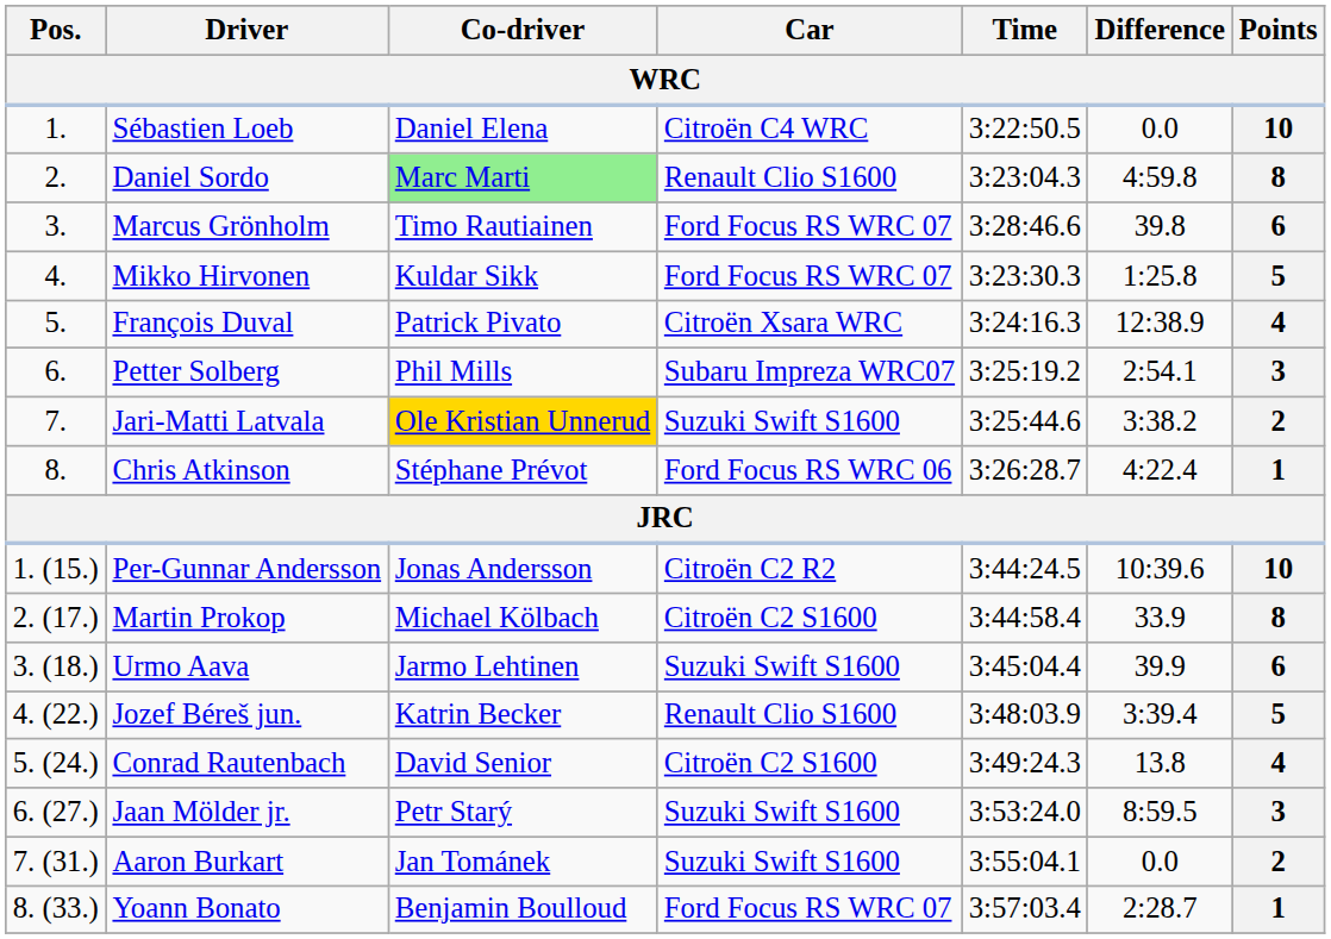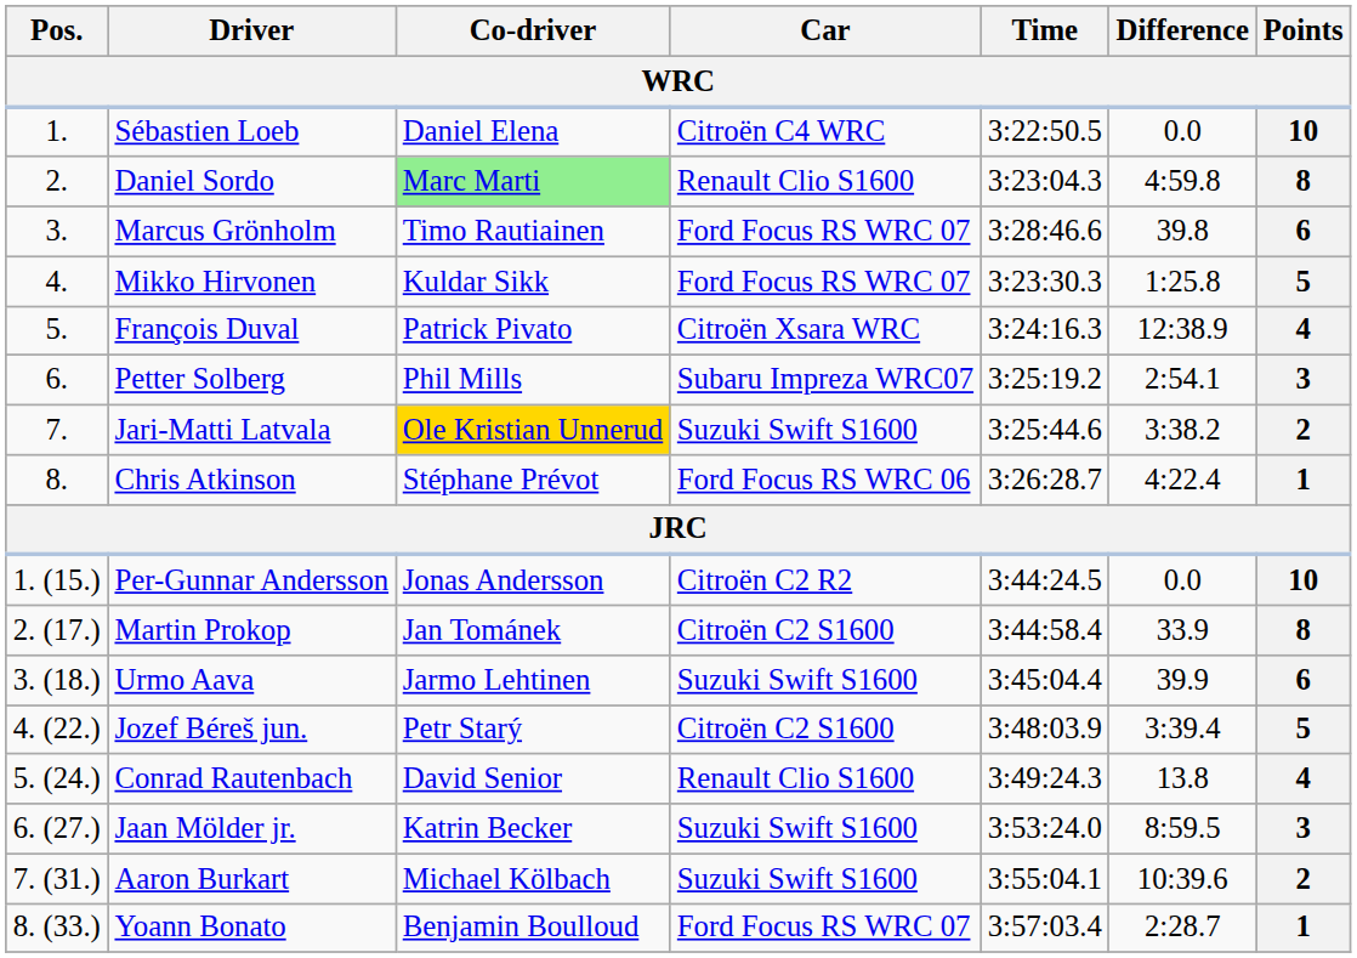 <table class="wikitable" style="text-align: center; font-size: 90%; max-width: 950px;">
 <tr>
 <th>Pos.</th>
 <th>Driver</th>
 <th>Co-driver</th>
 <th>Car</th>
 <th>Time</th>
 <th>Difference</th>
 <th>Points</th>
 </tr>
 <tr>
 <th colspan="7" style="border-bottom: 2px solid LightSteelBlue;">WRC</th>
 </tr>
 <tr>
 <td>1.</td>
 <td align=left> <a href='#'>Sébastien Loeb</a></td>
 <td align=left> <a href='#'>Daniel Elena</a></td>
 <td align=left><a href='#'>Citroën C4 WRC</a></td>
 <td>3:22:50.5</td>
 <td>0.0</td>
 <th>10</th>
 </tr>
 <tr>
 <td>2.</td>
 <td align=left> <a href='#'>Daniel Sordo</a></td>
 <td align=left style="background: lightgreen;"> <a href='#'>Marc Marti</a></td>
 <td align="left"><a href='#'>Renault Clio S1600</a></td>
 <td>3:23:04.3</td>
 <td>4:59.8</td>
 <th>8</th>
 </tr>
 <tr>
 <td>3.</td>
 <td align=left> <a href='#'>Marcus Grönholm</a></td>
 <td align=left> <a href='#'>Timo Rautiainen</a></td>
 <td align=left><a href='#'>Ford Focus RS WRC 07</a></td>
 <td>3:28:46.6</td>
 <td>39.8</td>
 <th>6</th>
 </tr>
 <tr>
 <td>4.</td>
 <td align=left> <a href='#'>Mikko Hirvonen</a></td>
 <td align="left"> <a href='#'>Kuldar Sikk</a></td>
 <td align=left><a href='#'>Ford Focus RS WRC 07</a></td>
 <td>3:23:30.3</td>
 <td>1:25.8</td>
 <th>5</th>
 </tr>
 <tr>
 <td>5.</td>
 <td align=left> <a href='#'>François Duval</a></td>
 <td align=left> <a href='#'>Patrick Pivato</a></td>
 <td align=left><a href='#'>Citroën Xsara WRC</a></td>
 <td>3:24:16.3</td>
 <td>12:38.9</td>
 <th>4</th>
 </tr>
 <tr>
 <td>6.</td>
 <td align=left> <a href='#'>Petter Solberg</a></td>
 <td align=left> <a href='#'>Phil Mills</a></td>
 <td align=left><a href='#'>Subaru Impreza WRC07</a></td>
 <td>3:25:19.2</td>
 <td>2:54.1</td>
 <th>3</th>
 </tr>
 <tr>
 <td>7.</td>
 <td align=left> <a href='#'>Jari-Matti Latvala</a></td>
 <td align=left style="background: gold;"> <a href='#'>Ole Kristian Unnerud</a></td>
 <td align="left"><a href='#'>Suzuki Swift S1600</a></td>
 <td>3:25:44.6</td>
 <td>3:38.2</td>
 <th>2</th>
 </tr>
 <tr>
 <td>8.</td>
 <td align=left> <a href='#'>Chris Atkinson</a></td>
 <td align=left> <a href='#'>Stéphane Prévot</a></td>
 <td align=left><a href='#'>Ford Focus RS WRC 06</a></td>
 <td>3:26:28.7</td>
 <td>4:22.4</td>
 <th>1</th>
 </tr>
 <tr>
 <th colspan="7" style="border-bottom: 2px solid LightSteelBlue;">JRC</th>
 </tr>
 <tr>
 <td>1. (15.)</td>
 <td align="left"> <a href='#'>Per-Gunnar Andersson</a></td>
 <td align="left"> <a href='#'>Jonas Andersson</a></td>
 <td align="left"><a href='#'>Citroën C2 R2</a></td>
 <td>3:44:24.5</td>
-<td>10:39.6</td>
+<td>0.0</td>
 <th>10</th>
 </tr>
 <tr>
 <td>2. (17.)</td>
 <td align="left"> <a href='#'>Martin Prokop</a></td>
-<td align="left"> <a href='#'>Michael Kölbach</a></td>
+<td align="left"> <a href='#'>Jan Tománek</a></td>
 <td align="left"><a href='#'>Citroën C2 S1600</a></td>
 <td>3:44:58.4</td>
 <td>33.9</td>
 <th>8</th>
 </tr>
 <tr>
 <td>3. (18.)</td>
 <td align="left"> <a href='#'>Urmo Aava</a></td>
 <td align=left> <a href='#'>Jarmo Lehtinen</a></td>
 <td align="left"><a href='#'>Suzuki Swift S1600</a></td>
 <td>3:45:04.4</td>
 <td>39.9</td>
 <th>6</th>
 </tr>
 <tr>
 <td>4. (22.)</td>
 <td align="left"> <a href='#'>Jozef Béreš jun.</a></td>
-<td align="left"> <a href='#'>Katrin Becker</a></td>
-<td align="left"><a href='#'>Renault Clio S1600</a></td>
+<td align="left"> <a href='#'>Petr Starý</a></td>
+<td align="left"><a href='#'>Citroën C2 S1600</a></td>
 <td>3:48:03.9</td>
 <td>3:39.4</td>
 <th>5</th>
 </tr>
 <tr>
 <td>5. (24.)</td>
 <td align="left"> <a href='#'>Conrad Rautenbach</a></td>
 <td align="left"> <a href='#'>David Senior</a></td>
-<td align="left"><a href='#'>Citroën C2 S1600</a></td>
+<td align="left"><a href='#'>Renault Clio S1600</a></td>
 <td>3:49:24.3</td>
 <td>13.8</td>
 <th>4</th>
 </tr>
 <tr>
 <td>6. (27.)</td>
 <td align="left"> <a href='#'>Jaan Mölder jr.</a></td>
-<td align="left"> <a href='#'>Petr Starý</a></td>
+<td align="left"> <a href='#'>Katrin Becker</a></td>
 <td align="left"><a href='#'> 	Suzuki Swift S1600</a></td>
 <td>3:53:24.0</td>
 <td>8:59.5</td>
 <th>3</th>
 </tr>
 <tr>
 <td>7. (31.)</td>
 <td align="left"> <a href='#'>Aaron Burkart</a></td>
-<td align="left"> <a href='#'>Jan Tománek</a></td>
+<td align="left"> <a href='#'>Michael Kölbach</a></td>
 <td align="left"><a href='#'> 	Suzuki Swift S1600</a></td>
 <td>3:55:04.1</td>
-<td>0.0</td>
+<td>10:39.6</td>
 <th>2</th>
 </tr>
 <tr>
 <td>8. (33.)</td>
 <td align="left"> <a href='#'>Yoann Bonato</a></td>
 <td align="left"> <a href='#'>Benjamin Boulloud</a></td>
 <td align=left><a href='#'>Ford Focus RS WRC 07</a></td>
 <td>3:57:03.4</td>
 <td>2:28.7</td>
 <th>1</th>
 </tr>
 </table>
